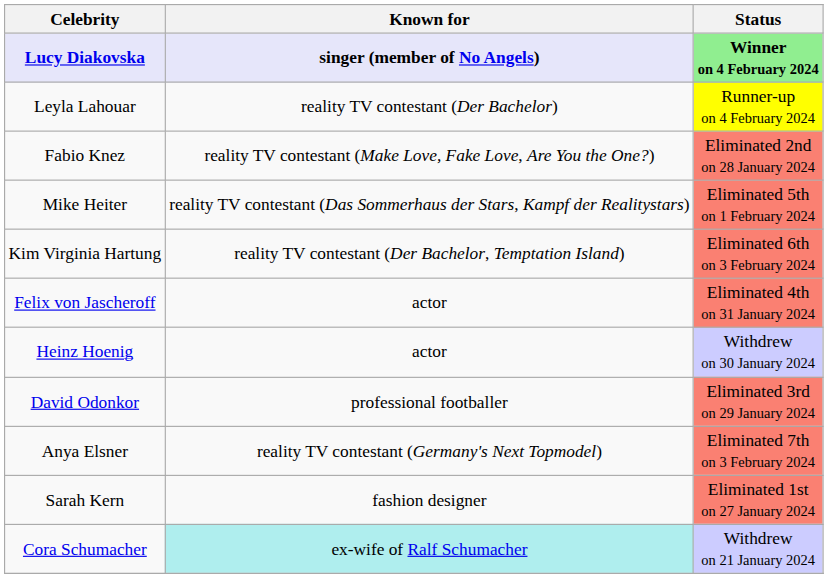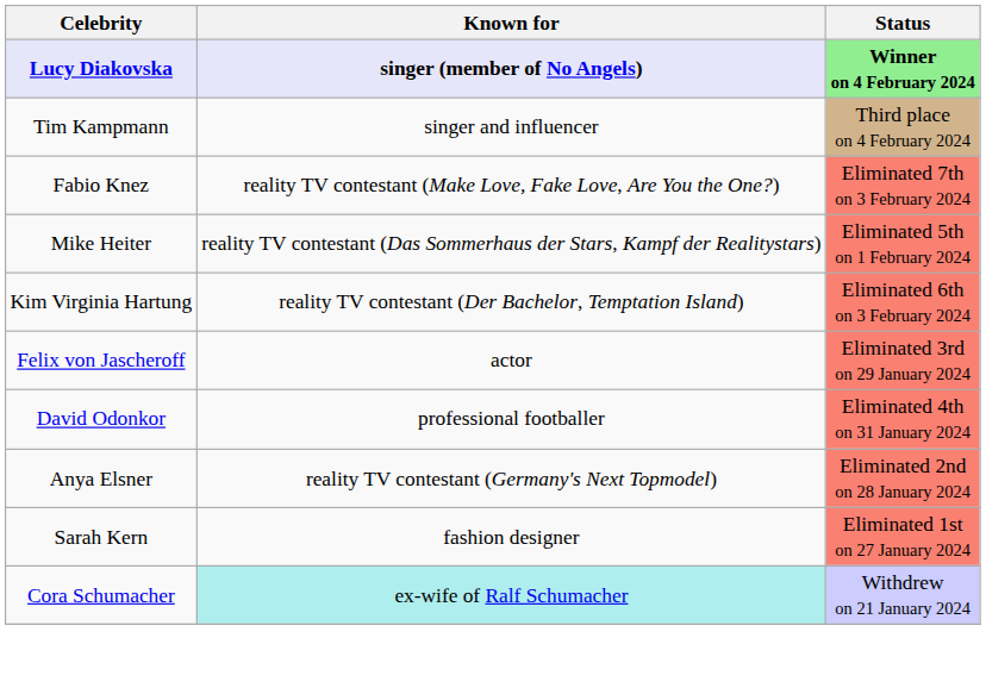 <table class=wikitable sortable" style="text-align: center; white-space:nowrap; font-size:95.2%;">
 <tr>
 <th scope="col">Celebrity</th>
 <th scope="col">Known for</th>
 <th scope="col">Status</th>
 </tr>
 <tr>
 <td style="background:lavender;"><strong><a href='#'>Lucy Diakovska</a></strong></td>
 <td style="background:lavender;"><strong>singer (member of <a href='#'>No Angels</a>)</strong></td>
 <td style=background:lightgreen><strong>Winner</strong><br><small><strong>on 4 February 2024</strong></small></td>
 </tr>
 <tr>
-<td>Leyla Lahouar</td>
-<td>reality TV contestant (<em>Der Bachelor</em>)</td>
-<td style=background:yellow>Runner-up<br><small>on 4 February 2024</small></td>
+<td>Tim Kampmann</td>
+<td>singer and influencer</td>
+<td style=background:tan>Third place<br><small>on 4 February 2024</small></td>
 </tr>
 <tr>
 <td>Fabio Knez</td>
 <td>reality TV contestant (<em>Make Love, Fake Love</em>, <em>Are You the One?</em>)</td>
-<td style="background:salmon; text-align:center;">Eliminated 2nd<br><small>on 28 January 2024</small></td>
+<td style="background:salmon; text-align:center;">Eliminated 7th<br><small>on 3 February 2024</small></td>
 </tr>
 <tr>
 <td>Mike Heiter</td>
 <td>reality TV contestant (<em>Das Sommerhaus der Stars</em>, <em>Kampf der Realitystars</em>)</td>
 <td style="background:salmon; text-align:center;">Eliminated 5th<br><small>on 1 February 2024</small></td>
 </tr>
 <tr>
 <td>Kim Virginia Hartung</td>
 <td>reality TV contestant (<em>Der Bachelor</em>, <em>Temptation Island</em>)</td>
 <td style="background:salmon; text-align:center;">Eliminated 6th<br><small>on 3 February 2024</small></td>
 </tr>
 <tr>
 <td><a href='#'>Felix von Jascheroff</a></td>
 <td>actor</td>
-<td style="background:salmon; text-align:center;">Eliminated 4th<br><small>on 31 January 2024</small></td>
-</tr>
-<tr>
-<td><a href='#'>Heinz Hoenig</a></td>
-<td>actor</td>
-<td style="background:#ccf;">Withdrew<br><small>on 30 January 2024</small></td>
+<td style="background:salmon; text-align:center;">Eliminated 3rd<br><small>on 29 January 2024</small></td>
 </tr>
 <tr>
 <td><a href='#'>David Odonkor</a></td>
 <td>professional footballer</td>
-<td style="background:salmon; text-align:center;">Eliminated 3rd<br><small>on 29 January 2024</small></td>
+<td style="background:salmon; text-align:center;">Eliminated 4th<br><small>on 31 January 2024</small></td>
 </tr>
 <tr>
 <td>Anya Elsner</td>
 <td>reality TV contestant (<em>Germany's Next Topmodel</em>)</td>
-<td style="background:salmon; text-align:center;">Eliminated 7th<br><small>on 3 February 2024</small></td>
+<td style="background:salmon; text-align:center;">Eliminated 2nd<br><small>on 28 January 2024</small></td>
 </tr>
 <tr>
 <td>Sarah Kern</td>
 <td>fashion designer</td>
 <td style="background:salmon; text-align:center;">Eliminated 1st<br><small>on 27 January 2024</small></td>
 </tr>
 <tr>
 <td><a href='#'>Cora Schumacher</a></td>
 <td style="background: paleturquoise;">ex-wife of <a href='#'>Ralf Schumacher</a></td>
 <td style="background:#ccf;">Withdrew<br><small>on 21 January 2024</small></td>
 </tr>
 <tr>
 </tr>
 </table>
